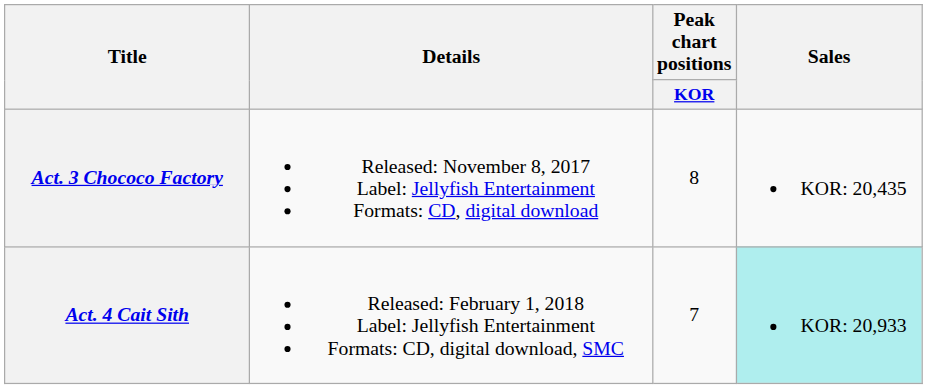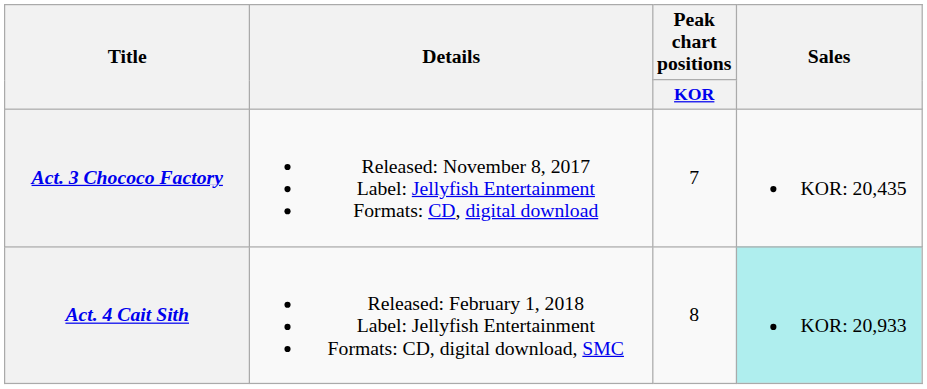 <table class="wikitable plainrowheaders" style="text-align:center;">
 <tr>
 <th scope="col" rowspan="2" style="width:12em;">Title</th>
 <th scope="col" rowspan="2" style="width:20em;">Details</th>
 <th scope="col" colspan="1">Peak chart positions</th>
 <th scope="col" rowspan="2" style="width:9em;">Sales</th>
 </tr>
 <tr>
 <th scope="col" style="width:3em;font-size:90%"><a href='#'>KOR</a><br></th>
 </tr>
 <tr>
 <th scope="row"><em><a href='#'>Act. 3 Chococo Factory</a></em></th>
 <td><br><ul><li>Released: November 8, 2017 </li><li>Label: <a href='#'>Jellyfish Entertainment</a></li><li>Formats: <a href='#'>CD</a>, <a href='#'>digital download</a></li></ul></td>
-<td>8</td>
+<td>7</td>
 <td><br><ul><li>KOR: 20,435</li></ul></td>
 </tr>
 <tr>
 <th scope="row"><em><a href='#'>Act. 4 Cait Sith</a></em></th>
 <td><br><ul><li>Released: February 1, 2018 </li><li>Label: Jellyfish Entertainment</li><li>Formats: CD, digital download, <a href='#'>SMC</a></li></ul></td>
-<td>7</td>
+<td>8</td>
 <td style="background: paleturquoise;"><br><ul><li>KOR: 20,933</li></ul></td>
 </tr>
 </table>
